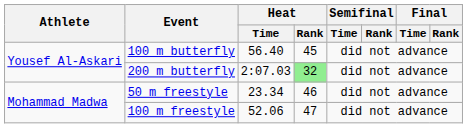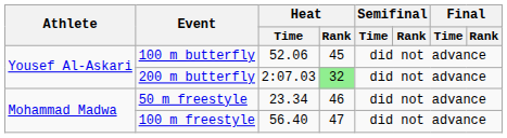 <table class=wikitable style="font-size:90%">
 <tr>
 <th rowspan=2>Athlete</th>
 <th rowspan=2>Event</th>
 <th colspan="2">Heat</th>
 <th colspan="2">Semifinal</th>
 <th colspan="2">Final</th>
 </tr>
 <tr style="font-size:95%">
 <th>Time</th>
 <th>Rank</th>
 <th>Time</th>
 <th>Rank</th>
 <th>Time</th>
 <th>Rank</th>
 </tr>
 <tr align=center>
 <td align=left rowspan=2><a href='#'>Yousef Al-Askari</a></td>
 <td align=left><a href='#'>100 m butterfly</a></td>
-<td>56.40</td>
+<td>52.06</td>
 <td>45</td>
 <td colspan=4>did not advance</td>
 </tr>
 <tr align=center>
 <td align=left><a href='#'>200 m butterfly</a></td>
 <td>2:07.03</td>
 <td style="background: lightgreen;">32</td>
 <td colspan=4>did not advance</td>
 </tr>
 <tr align=center>
 <td align=left rowspan=2><a href='#'>Mohammad Madwa</a></td>
 <td align=left><a href='#'>50 m freestyle</a></td>
 <td>23.34</td>
 <td>46</td>
 <td colspan=4>did not advance</td>
 </tr>
 <tr align=center>
 <td align=left><a href='#'>100 m freestyle</a></td>
-<td>52.06</td>
+<td>56.40</td>
 <td>47</td>
 <td colspan=4>did not advance</td>
 </tr>
 </table>
